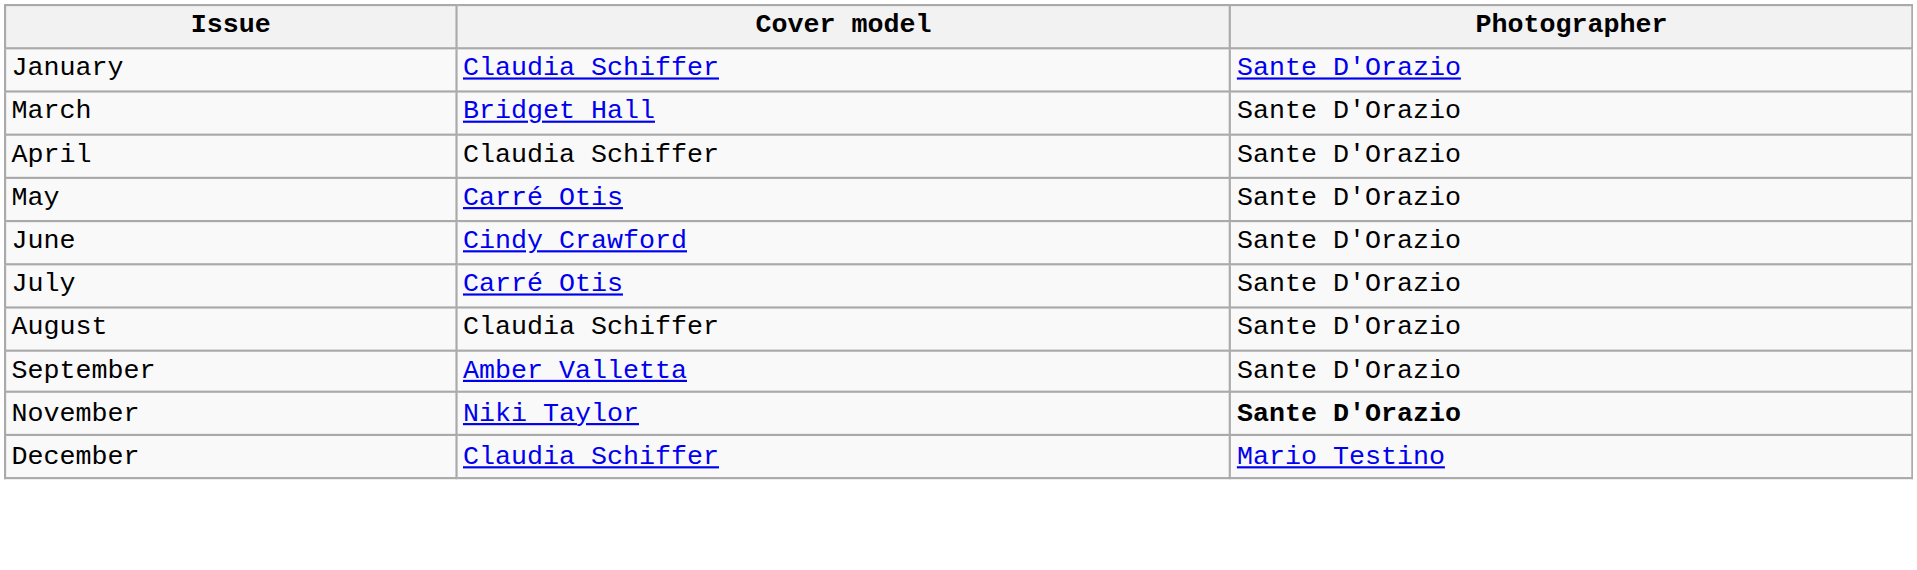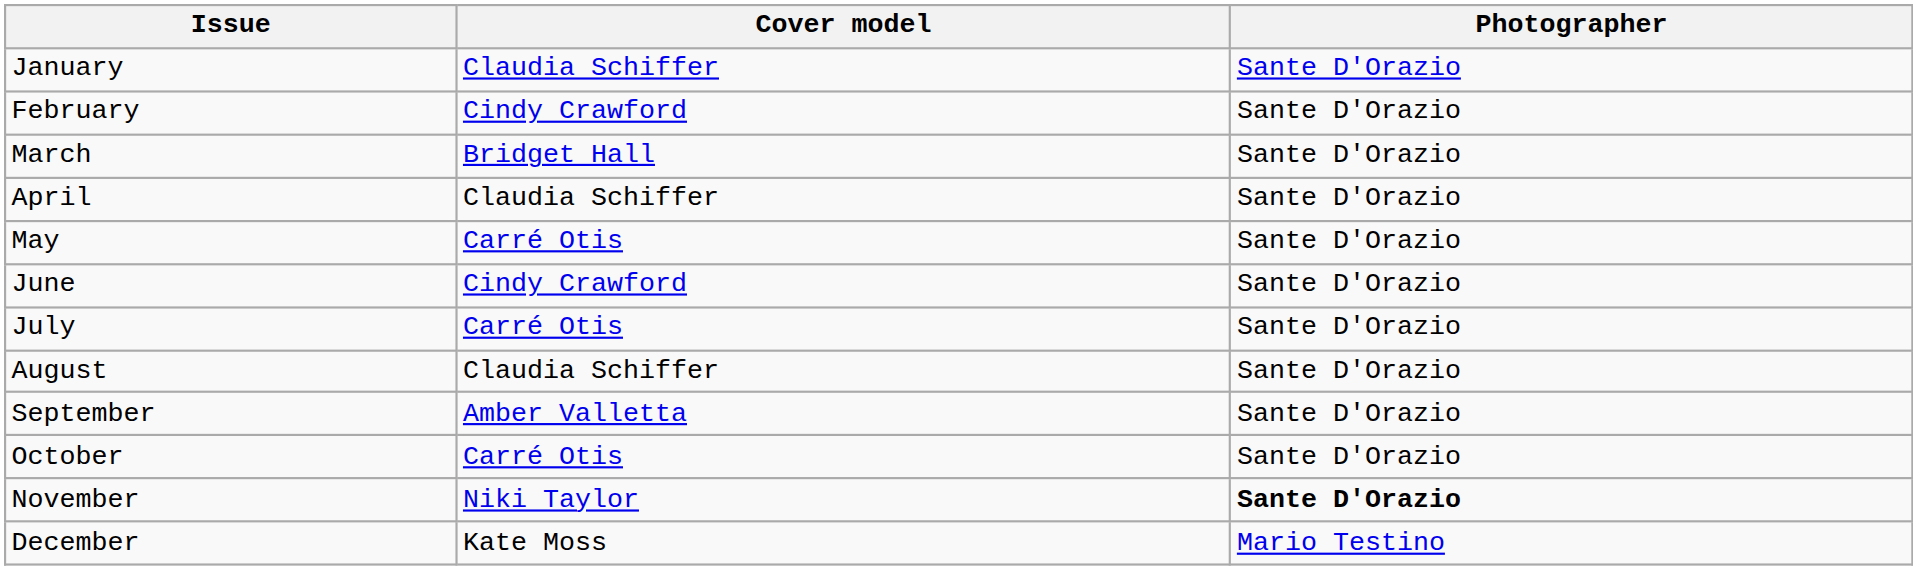 <table class="sortable wikitable"  style="font-size:95%; width:100%;">
 <tr>
 <th style="text-align:center;">Issue</th>
 <th style="text-align:center;">Cover model</th>
 <th style="text-align:center;">Photographer</th>
 </tr>
 <tr>
 <td>January</td>
 <td><a href='#'>Claudia Schiffer</a></td>
 <td><a href='#'>Sante D'Orazio</a></td>
+</tr>
+<tr>
+<td>February</td>
+<td><a href='#'>Cindy Crawford</a></td>
+<td>Sante D'Orazio</td>
 </tr>
 <tr>
 <td>March</td>
 <td><a href='#'>Bridget Hall</a></td>
 <td>Sante D'Orazio</td>
 </tr>
 <tr>
 <td>April</td>
 <td>Claudia Schiffer</td>
 <td>Sante D'Orazio</td>
 </tr>
 <tr>
 <td>May</td>
 <td><a href='#'>Carré Otis</a></td>
 <td>Sante D'Orazio</td>
 </tr>
 <tr>
 <td>June</td>
 <td><a href='#'>Cindy Crawford</a></td>
 <td>Sante D'Orazio</td>
 </tr>
 <tr>
 <td>July</td>
 <td><a href='#'>Carré Otis</a></td>
 <td>Sante D'Orazio</td>
 </tr>
 <tr>
 <td>August</td>
 <td>Claudia Schiffer</td>
 <td>Sante D'Orazio</td>
 </tr>
 <tr>
 <td>September</td>
 <td><a href='#'>Amber Valletta</a></td>
 <td>Sante D'Orazio</td>
 </tr>
 <tr>
+<td>October</td>
+<td><a href='#'>Carré Otis</a></td>
+<td>Sante D'Orazio</td>
+</tr>
+<tr>
 <td>November</td>
 <td><a href='#'>Niki Taylor</a></td>
 <td><strong>Sante D'Orazio</strong></td>
 </tr>
 <tr>
 <td>December</td>
-<td><a href='#'>Claudia Schiffer</a></td>
+<td>Kate Moss</td>
 <td><a href='#'>Mario Testino</a></td>
 </tr>
 </table>
